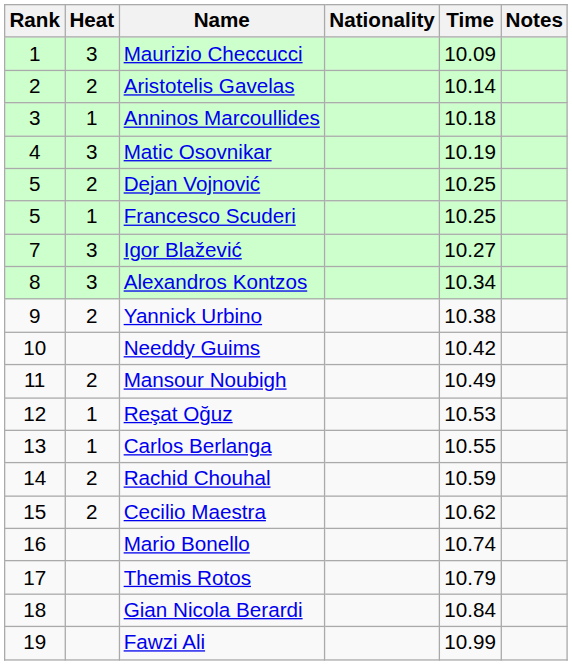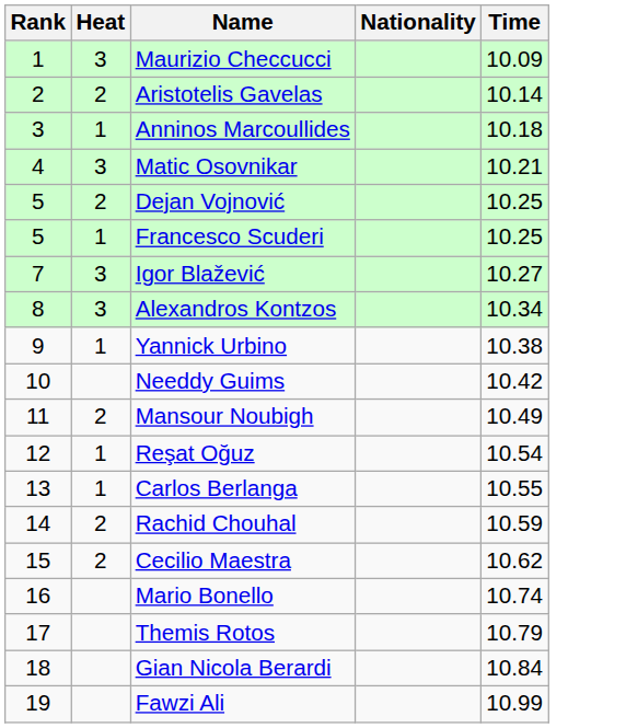 <table class="wikitable sortable" style="text-align:center">
 <tr>
 <th>Rank</th>
 <th>Heat</th>
 <th>Name</th>
 <th>Nationality</th>
 <th>Time</th>
-<th>Notes</th>
 </tr>
 <tr bgcolor=ccffcc>
 <td>1</td>
 <td>3</td>
 <td align=left><a href='#'>Maurizio Checcucci</a></td>
 <td align=left></td>
 <td>10.09</td>
-<td></td>
 </tr>
 <tr bgcolor=ccffcc>
 <td>2</td>
 <td>2</td>
 <td align=left><a href='#'>Aristotelis Gavelas</a></td>
 <td align=left></td>
 <td>10.14</td>
-<td></td>
 </tr>
 <tr bgcolor=ccffcc>
 <td>3</td>
 <td>1</td>
 <td align=left><a href='#'>Anninos Marcoullides</a></td>
 <td align=left></td>
 <td>10.18</td>
-<td></td>
 </tr>
 <tr bgcolor=ccffcc>
 <td>4</td>
 <td>3</td>
 <td align=left><a href='#'>Matic Osovnikar</a></td>
 <td align=left></td>
-<td>10.19</td>
-<td></td>
+<td>10.21</td>
 </tr>
 <tr bgcolor=ccffcc>
 <td>5</td>
 <td>2</td>
 <td align=left><a href='#'>Dejan Vojnović</a></td>
 <td align=left></td>
 <td>10.25</td>
-<td></td>
 </tr>
 <tr bgcolor=ccffcc>
 <td>5</td>
 <td>1</td>
 <td align=left><a href='#'>Francesco Scuderi</a></td>
 <td align=left></td>
 <td>10.25</td>
-<td></td>
 </tr>
 <tr bgcolor=ccffcc>
 <td>7</td>
 <td>3</td>
 <td align=left><a href='#'>Igor Blažević</a></td>
 <td align=left></td>
 <td>10.27</td>
-<td></td>
 </tr>
 <tr bgcolor=ccffcc>
 <td>8</td>
 <td>3</td>
 <td align=left><a href='#'>Alexandros Kontzos</a></td>
 <td align=left></td>
 <td>10.34</td>
-<td></td>
 </tr>
 <tr>
 <td>9</td>
-<td>2</td>
+<td>1</td>
 <td align=left><a href='#'>Yannick Urbino</a></td>
 <td align=left></td>
 <td>10.38</td>
-<td></td>
 </tr>
 <tr>
 <td>10</td>
 <td></td>
 <td align=left><a href='#'>Needdy Guims</a></td>
 <td align=left></td>
 <td>10.42</td>
-<td></td>
 </tr>
 <tr>
 <td>11</td>
 <td>2</td>
 <td align=left><a href='#'>Mansour Noubigh</a></td>
 <td align=left></td>
 <td>10.49</td>
-<td></td>
 </tr>
 <tr>
 <td>12</td>
 <td>1</td>
 <td align=left><a href='#'>Reşat Oğuz</a></td>
 <td align=left></td>
-<td>10.53</td>
-<td></td>
+<td>10.54</td>
 </tr>
 <tr>
 <td>13</td>
 <td>1</td>
 <td align=left><a href='#'>Carlos Berlanga</a></td>
 <td align=left></td>
 <td>10.55</td>
-<td></td>
 </tr>
 <tr>
 <td>14</td>
 <td>2</td>
 <td align=left><a href='#'>Rachid Chouhal</a></td>
 <td align=left></td>
 <td>10.59</td>
-<td></td>
 </tr>
 <tr>
 <td>15</td>
 <td>2</td>
 <td align=left><a href='#'>Cecilio Maestra</a></td>
 <td align=left></td>
 <td>10.62</td>
-<td></td>
 </tr>
 <tr>
 <td>16</td>
 <td></td>
 <td align=left><a href='#'>Mario Bonello</a></td>
 <td align=left></td>
 <td>10.74</td>
-<td></td>
 </tr>
 <tr>
 <td>17</td>
 <td></td>
 <td align=left><a href='#'>Themis Rotos</a></td>
 <td align=left></td>
 <td>10.79</td>
-<td></td>
 </tr>
 <tr>
 <td>18</td>
 <td></td>
 <td align=left><a href='#'>Gian Nicola Berardi</a></td>
 <td align=left></td>
 <td>10.84</td>
-<td></td>
 </tr>
 <tr>
 <td>19</td>
 <td></td>
 <td align=left><a href='#'>Fawzi Ali</a></td>
 <td align=left></td>
 <td>10.99</td>
-<td></td>
 </tr>
 </table>
